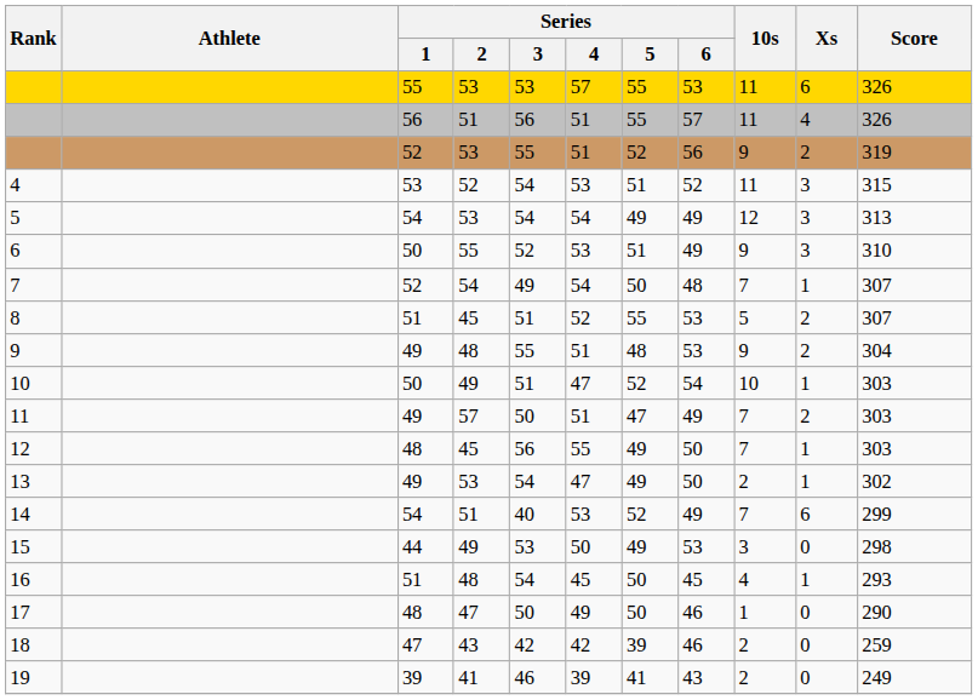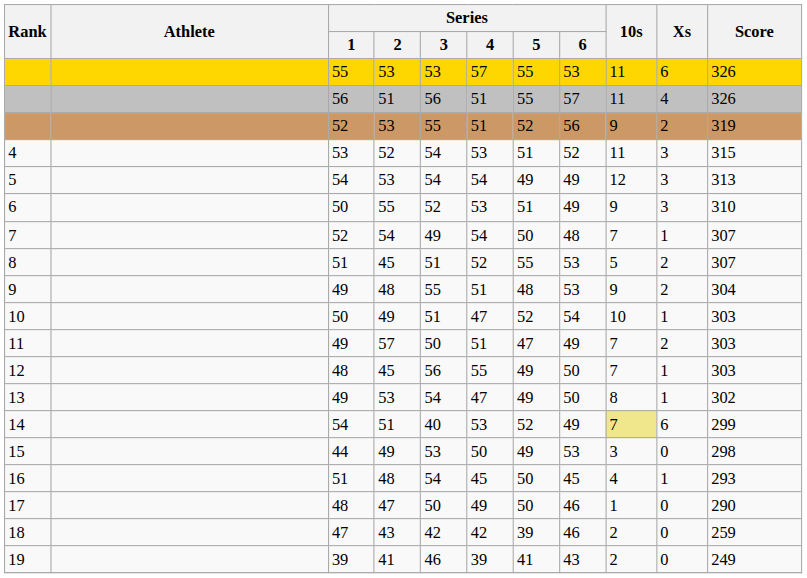 <table class="wikitable" style="font-size:95%" style="width:35em;" style="text-align:center">
 <tr>
 <th rowspan=2>Rank</th>
 <th rowspan=2 width=250>Athlete</th>
 <th colspan=6 width=250>Series</th>
 <th rowspan=2 width=40>10s</th>
 <th rowspan=2 width=40>Xs</th>
 <th rowspan=2 width=80>Score</th>
 </tr>
 <tr>
 <th>1</th>
 <th>2</th>
 <th>3</th>
 <th>4</th>
 <th>5</th>
 <th>6</th>
 </tr>
 <tr bgcolor=gold>
 <td></td>
 <td align=left></td>
 <td>55</td>
 <td>53</td>
 <td>53</td>
 <td>57</td>
 <td>55</td>
 <td>53</td>
 <td>11</td>
 <td>6</td>
 <td>326</td>
 </tr>
 <tr bgcolor=silver>
 <td></td>
 <td align=left></td>
 <td>56</td>
 <td>51</td>
 <td>56</td>
 <td>51</td>
 <td>55</td>
 <td>57</td>
 <td>11</td>
 <td>4</td>
 <td>326</td>
 </tr>
 <tr bgcolor=cc9966>
 <td></td>
 <td align=left></td>
 <td>52</td>
 <td>53</td>
 <td>55</td>
 <td>51</td>
 <td>52</td>
 <td>56</td>
 <td>9</td>
 <td>2</td>
 <td>319</td>
 </tr>
 <tr>
 <td>4</td>
 <td align=left></td>
 <td>53</td>
 <td>52</td>
 <td>54</td>
 <td>53</td>
 <td>51</td>
 <td>52</td>
 <td>11</td>
 <td>3</td>
 <td>315</td>
 </tr>
 <tr>
 <td>5</td>
 <td align=left></td>
 <td>54</td>
 <td>53</td>
 <td>54</td>
 <td>54</td>
 <td>49</td>
 <td>49</td>
 <td>12</td>
 <td>3</td>
 <td>313</td>
 </tr>
 <tr>
 <td>6</td>
 <td align=left></td>
 <td>50</td>
 <td>55</td>
 <td>52</td>
 <td>53</td>
 <td>51</td>
 <td>49</td>
 <td>9</td>
 <td>3</td>
 <td>310</td>
 </tr>
 <tr>
 <td>7</td>
 <td align=left></td>
 <td>52</td>
 <td>54</td>
 <td>49</td>
 <td>54</td>
 <td>50</td>
 <td>48</td>
 <td>7</td>
 <td>1</td>
 <td>307</td>
 </tr>
 <tr>
 <td>8</td>
 <td align=left></td>
 <td>51</td>
 <td>45</td>
 <td>51</td>
 <td>52</td>
 <td>55</td>
 <td>53</td>
 <td>5</td>
 <td>2</td>
 <td>307</td>
 </tr>
 <tr>
 <td>9</td>
 <td align=left></td>
 <td>49</td>
 <td>48</td>
 <td>55</td>
 <td>51</td>
 <td>48</td>
 <td>53</td>
 <td>9</td>
 <td>2</td>
 <td>304</td>
 </tr>
 <tr>
 <td>10</td>
 <td align=left></td>
 <td>50</td>
 <td>49</td>
 <td>51</td>
 <td>47</td>
 <td>52</td>
 <td>54</td>
 <td>10</td>
 <td>1</td>
 <td>303</td>
 </tr>
 <tr>
 <td>11</td>
 <td align=left></td>
 <td>49</td>
 <td>57</td>
 <td>50</td>
 <td>51</td>
 <td>47</td>
 <td>49</td>
 <td>7</td>
 <td>2</td>
 <td>303</td>
 </tr>
 <tr>
 <td>12</td>
 <td align=left></td>
 <td>48</td>
 <td>45</td>
 <td>56</td>
 <td>55</td>
 <td>49</td>
 <td>50</td>
 <td>7</td>
 <td>1</td>
 <td>303</td>
 </tr>
 <tr>
 <td>13</td>
 <td align=left></td>
 <td>49</td>
 <td>53</td>
 <td>54</td>
 <td>47</td>
 <td>49</td>
 <td>50</td>
-<td>2</td>
+<td>8</td>
 <td>1</td>
 <td>302</td>
 </tr>
 <tr>
 <td>14</td>
 <td align=left></td>
 <td>54</td>
 <td>51</td>
 <td>40</td>
 <td>53</td>
 <td>52</td>
 <td>49</td>
-<td>7</td>
+<td style="background: khaki;">7</td>
 <td>6</td>
 <td>299</td>
 </tr>
 <tr>
 <td>15</td>
 <td align=left></td>
 <td>44</td>
 <td>49</td>
 <td>53</td>
 <td>50</td>
 <td>49</td>
 <td>53</td>
 <td>3</td>
 <td>0</td>
 <td>298</td>
 </tr>
 <tr>
 <td>16</td>
 <td align=left></td>
 <td>51</td>
 <td>48</td>
 <td>54</td>
 <td>45</td>
 <td>50</td>
 <td>45</td>
 <td>4</td>
 <td>1</td>
 <td>293</td>
 </tr>
 <tr>
 <td>17</td>
 <td align=left></td>
 <td>48</td>
 <td>47</td>
 <td>50</td>
 <td>49</td>
 <td>50</td>
 <td>46</td>
 <td>1</td>
 <td>0</td>
 <td>290</td>
 </tr>
 <tr>
 <td>18</td>
 <td align=left></td>
 <td>47</td>
 <td>43</td>
 <td>42</td>
 <td>42</td>
 <td>39</td>
 <td>46</td>
 <td>2</td>
 <td>0</td>
 <td>259</td>
 </tr>
 <tr>
 <td>19</td>
 <td align=left></td>
 <td>39</td>
 <td>41</td>
 <td>46</td>
 <td>39</td>
 <td>41</td>
 <td>43</td>
 <td>2</td>
 <td>0</td>
 <td>249</td>
 </tr>
 <tr>
 </tr>
 </table>
